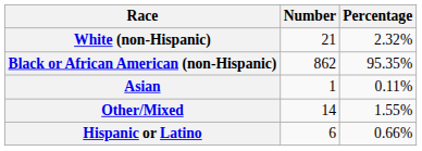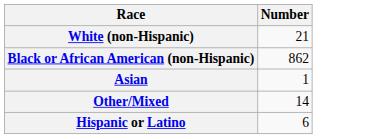 <table class="wikitable" style="text-align:right">
 <tr>
 <th scope="col">Race</th>
 <th scope="col">Number</th>
-<th scope="col">Percentage</th>
 </tr>
 <tr>
 <th scope="row"><a href='#'>White</a> (non-Hispanic)</th>
 <td>21</td>
-<td>2.32%</td>
 </tr>
 <tr>
 <th scope="row"><a href='#'>Black or African American</a> (non-Hispanic)</th>
 <td>862</td>
-<td>95.35%</td>
 </tr>
 <tr>
 <th scope="row"><a href='#'>Asian</a></th>
 <td>1</td>
-<td>0.11%</td>
 </tr>
 <tr>
 <th scope="row"><a href='#'>Other/Mixed</a></th>
 <td>14</td>
-<td>1.55%</td>
 </tr>
 <tr>
 <th scope="row"><a href='#'>Hispanic</a> or <a href='#'>Latino</a></th>
 <td>6</td>
-<td>0.66%</td>
 </tr>
 </table>
